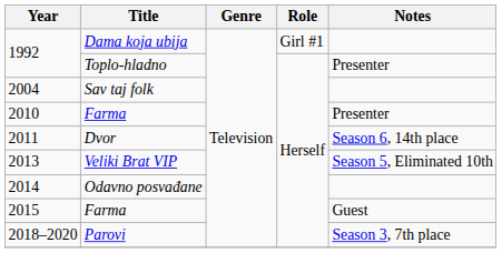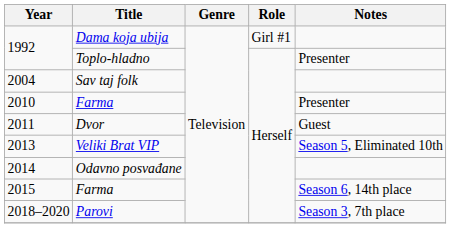 <table class="wikitable sortable plainrowheaders">
 <tr>
 <th>Year</th>
 <th>Title</th>
 <th>Genre</th>
 <th>Role</th>
 <th>Notes</th>
 </tr>
 <tr>
 <td rowspan="2">1992</td>
 <td><em><a href='#'>Dama koja ubija</a></em></td>
 <td rowspan="9">Television</td>
 <td>Girl #1</td>
 <td></td>
 </tr>
 <tr>
 <td><em>Toplo-hladno</em></td>
 <td rowspan="8">Herself</td>
 <td>Presenter</td>
 </tr>
 <tr>
 <td>2004</td>
 <td><em>Sav taj folk</em></td>
 <td></td>
 </tr>
 <tr>
 <td>2010</td>
 <td><em><a href='#'>Farma</a></em></td>
 <td>Presenter</td>
 </tr>
 <tr>
 <td>2011</td>
 <td><em>Dvor</em></td>
-<td><a href='#'>Season 6</a>, 14th place</td>
+<td>Guest</td>
 </tr>
 <tr>
 <td>2013</td>
 <td><em><a href='#'>Veliki Brat VIP</a></em></td>
 <td><a href='#'>Season 5</a>, Eliminated 10th</td>
 </tr>
 <tr>
 <td>2014</td>
 <td><em>Odavno posvađane</em></td>
 <td></td>
 </tr>
 <tr>
 <td>2015</td>
 <td><em>Farma</em></td>
-<td>Guest</td>
+<td><a href='#'>Season 6</a>, 14th place</td>
 </tr>
 <tr>
 <td>2018–2020</td>
 <td><em><a href='#'>Parovi</a></em></td>
 <td><a href='#'>Season 3</a>, 7th place</td>
 </tr>
 <tr>
 </tr>
 </table>
